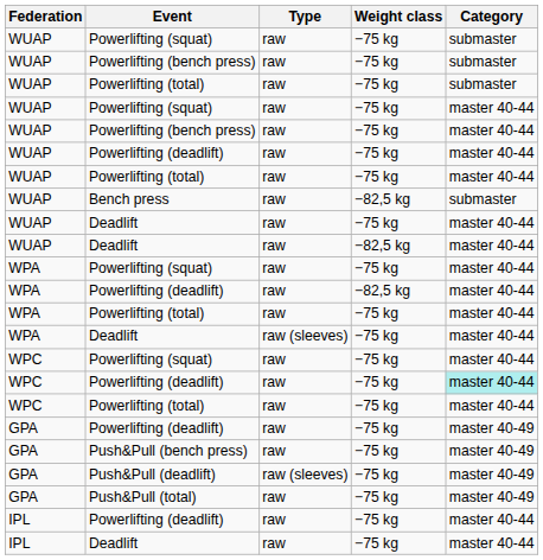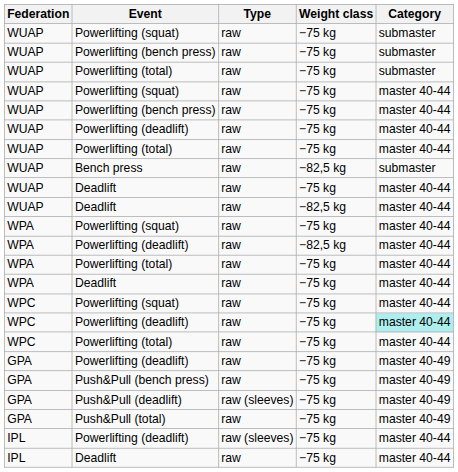 <table class="wikitable">
 <tr>
 <th>Federation</th>
 <th>Event</th>
 <th>Type</th>
 <th>Weight class</th>
 <th>Category</th>
 </tr>
 <tr>
 <td>WUAP</td>
 <td>Powerlifting (squat)</td>
 <td>raw</td>
 <td>−75 kg</td>
 <td>submaster</td>
 </tr>
 <tr>
 <td>WUAP</td>
 <td>Powerlifting (bench press)</td>
 <td>raw</td>
 <td>−75 kg</td>
 <td>submaster</td>
 </tr>
 <tr>
 <td>WUAP</td>
 <td>Powerlifting (total)</td>
 <td>raw</td>
 <td>−75 kg</td>
 <td>submaster</td>
 </tr>
 <tr>
 <td>WUAP</td>
 <td>Powerlifting (squat)</td>
 <td>raw</td>
 <td>−75 kg</td>
 <td>master 40-44</td>
 </tr>
 <tr>
 <td>WUAP</td>
 <td>Powerlifting (bench press)</td>
 <td>raw</td>
 <td>−75 kg</td>
 <td>master 40-44</td>
 </tr>
 <tr>
 <td>WUAP</td>
 <td>Powerlifting (deadlift)</td>
 <td>raw</td>
 <td>−75 kg</td>
 <td>master 40-44</td>
 </tr>
 <tr>
 <td>WUAP</td>
 <td>Powerlifting (total)</td>
 <td>raw</td>
 <td>−75 kg</td>
 <td>master 40-44</td>
 </tr>
 <tr>
 <td>WUAP</td>
 <td>Bench press</td>
 <td>raw</td>
 <td>−82,5 kg</td>
 <td>submaster</td>
 </tr>
 <tr>
 <td>WUAP</td>
 <td>Deadlift</td>
 <td>raw</td>
 <td>−75 kg</td>
 <td>master 40-44</td>
 </tr>
 <tr>
 <td>WUAP</td>
 <td>Deadlift</td>
 <td>raw</td>
 <td>−82,5 kg</td>
 <td>master 40-44</td>
 </tr>
 <tr>
 <td>WPA</td>
 <td>Powerlifting (squat)</td>
 <td>raw</td>
 <td>−75 kg</td>
 <td>master 40-44</td>
 </tr>
 <tr>
 <td>WPA</td>
 <td>Powerlifting (deadlift)</td>
 <td>raw</td>
 <td>−82,5 kg</td>
 <td>master 40-44</td>
 </tr>
 <tr>
 <td>WPA</td>
 <td>Powerlifting (total)</td>
 <td>raw</td>
 <td>−75 kg</td>
 <td>master 40-44</td>
 </tr>
 <tr>
 <td>WPA</td>
 <td>Deadlift</td>
-<td>raw (sleeves)</td>
+<td>raw</td>
 <td>−75 kg</td>
 <td>master 40-44</td>
 </tr>
 <tr>
 <td>WPC</td>
 <td>Powerlifting (squat)</td>
 <td>raw</td>
 <td>−75 kg</td>
 <td>master 40-44</td>
 </tr>
 <tr>
 <td>WPC</td>
 <td>Powerlifting (deadlift)</td>
 <td>raw</td>
 <td>−75 kg</td>
 <td style="background: paleturquoise;">master 40-44</td>
 </tr>
 <tr>
 <td>WPC</td>
 <td>Powerlifting (total)</td>
 <td>raw</td>
 <td>−75 kg</td>
 <td>master 40-44</td>
 </tr>
 <tr>
 <td>GPA</td>
 <td>Powerlifting (deadlift)</td>
 <td>raw</td>
 <td>−75 kg</td>
 <td>master 40-49</td>
 </tr>
 <tr>
 <td>GPA</td>
 <td>Push&Pull (bench press)</td>
 <td>raw</td>
 <td>−75 kg</td>
 <td>master 40-49</td>
 </tr>
 <tr>
 <td>GPA</td>
 <td>Push&Pull (deadlift)</td>
 <td>raw (sleeves)</td>
 <td>−75 kg</td>
 <td>master 40-49</td>
 </tr>
 <tr>
 <td>GPA</td>
 <td>Push&Pull (total)</td>
 <td>raw</td>
 <td>−75 kg</td>
 <td>master 40-49</td>
 </tr>
 <tr>
 <td>IPL</td>
 <td>Powerlifting (deadlift)</td>
-<td>raw</td>
+<td>raw (sleeves)</td>
 <td>−75 kg</td>
 <td>master 40-44</td>
 </tr>
 <tr>
 <td>IPL</td>
 <td>Deadlift</td>
 <td>raw</td>
 <td>−75 kg</td>
 <td>master 40-44</td>
 </tr>
 </table>
